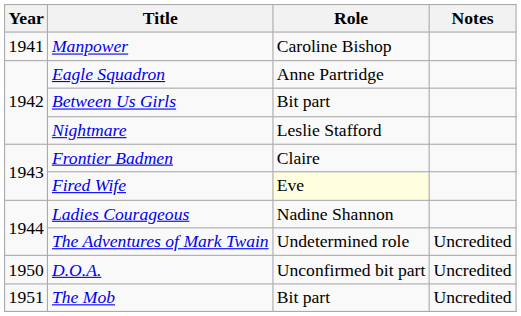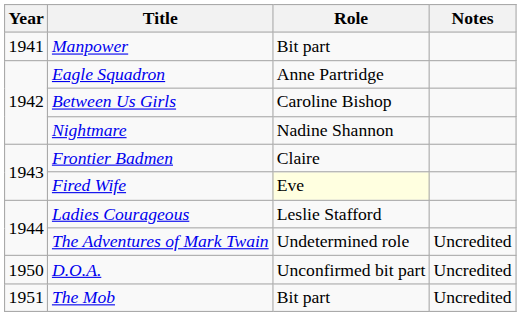 <table class="wikitable sortable">
 <tr>
 <th>Year</th>
 <th>Title</th>
 <th>Role</th>
 <th class="unsortable">Notes</th>
 </tr>
 <tr>
 <td>1941</td>
 <td><em><a href='#'>Manpower</a></em></td>
-<td>Caroline Bishop</td>
+<td>Bit part</td>
 <td></td>
 </tr>
 <tr>
 <td rowspan=3>1942</td>
 <td><em><a href='#'>Eagle Squadron</a></em></td>
 <td>Anne Partridge</td>
 <td></td>
 </tr>
 <tr>
 <td><em><a href='#'>Between Us Girls</a></em></td>
-<td>Bit part</td>
+<td>Caroline Bishop</td>
 <td></td>
 </tr>
 <tr>
 <td><em><a href='#'>Nightmare</a></em></td>
-<td>Leslie Stafford</td>
+<td>Nadine Shannon</td>
 <td></td>
 </tr>
 <tr>
 <td rowspan=2>1943</td>
 <td><em><a href='#'>Frontier Badmen</a></em></td>
 <td>Claire</td>
 <td></td>
 </tr>
 <tr>
 <td><em><a href='#'>Fired Wife</a></em></td>
 <td style="background: lightyellow;">Eve</td>
 <td></td>
 </tr>
 <tr>
 <td rowspan=2>1944</td>
 <td><em><a href='#'>Ladies Courageous</a></em></td>
-<td>Nadine Shannon</td>
+<td>Leslie Stafford</td>
 <td></td>
 </tr>
 <tr>
 <td><em><a href='#'>The Adventures of Mark Twain</a></em></td>
 <td>Undetermined role</td>
 <td>Uncredited</td>
 </tr>
 <tr>
 <td>1950</td>
 <td><em><a href='#'>D.O.A.</a></em></td>
 <td>Unconfirmed bit part</td>
 <td>Uncredited</td>
 </tr>
 <tr>
 <td>1951</td>
 <td><em><a href='#'>The Mob</a></em></td>
 <td>Bit part</td>
 <td>Uncredited</td>
 </tr>
 </table>
